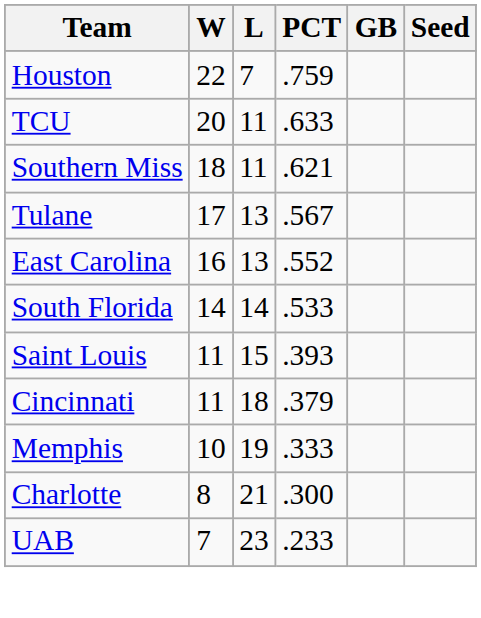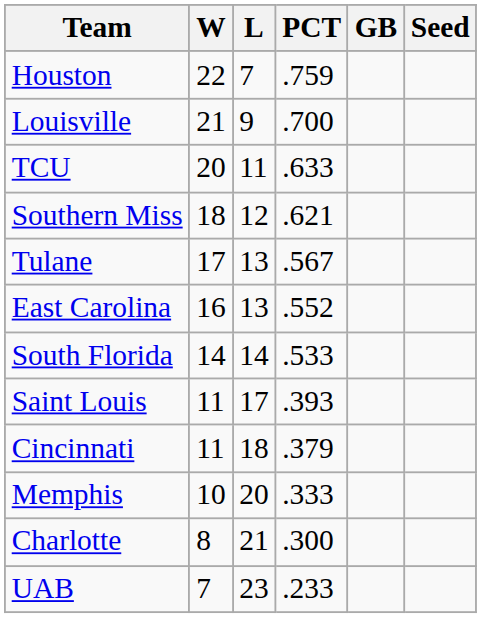 <table class=wikitable>
 <tr>
 <th>Team</th>
 <th>W</th>
 <th>L</th>
 <th>PCT</th>
 <th>GB</th>
 <th>Seed</th>
 </tr>
 <tr>
 <td><a href='#'>Houston</a></td>
 <td>22</td>
 <td>7</td>
 <td>.759</td>
 <td></td>
 <td></td>
 </tr>
 <tr>
+<td><a href='#'>Louisville</a></td>
+<td>21</td>
+<td>9</td>
+<td>.700</td>
+<td></td>
+<td></td>
+</tr>
+<tr>
 <td><a href='#'>TCU</a></td>
 <td>20</td>
 <td>11</td>
 <td>.633</td>
 <td></td>
 <td></td>
 </tr>
 <tr>
 <td><a href='#'>Southern Miss</a></td>
 <td>18</td>
-<td>11</td>
+<td>12</td>
 <td>.621</td>
 <td></td>
 <td></td>
 </tr>
 <tr>
 <td><a href='#'>Tulane</a></td>
 <td>17</td>
 <td>13</td>
 <td>.567</td>
 <td></td>
 <td></td>
 </tr>
 <tr>
 <td><a href='#'>East Carolina</a></td>
 <td>16</td>
 <td>13</td>
 <td>.552</td>
 <td></td>
 <td></td>
 </tr>
 <tr>
 <td><a href='#'>South Florida</a></td>
 <td>14</td>
 <td>14</td>
 <td>.533</td>
 <td></td>
 <td></td>
 </tr>
 <tr>
 <td><a href='#'>Saint Louis</a></td>
 <td>11</td>
-<td>15</td>
+<td>17</td>
 <td>.393</td>
 <td></td>
 <td></td>
 </tr>
 <tr>
 <td><a href='#'>Cincinnati</a></td>
 <td>11</td>
 <td>18</td>
 <td>.379</td>
 <td></td>
 <td></td>
 </tr>
 <tr>
 <td><a href='#'>Memphis</a></td>
 <td>10</td>
-<td>19</td>
+<td>20</td>
 <td>.333</td>
 <td></td>
 <td></td>
 </tr>
 <tr>
 <td><a href='#'>Charlotte</a></td>
 <td>8</td>
 <td>21</td>
 <td>.300</td>
 <td></td>
 <td></td>
 </tr>
 <tr>
 <td><a href='#'>UAB</a></td>
 <td>7</td>
 <td>23</td>
 <td>.233</td>
 <td></td>
 <td></td>
 </tr>
 </table>
